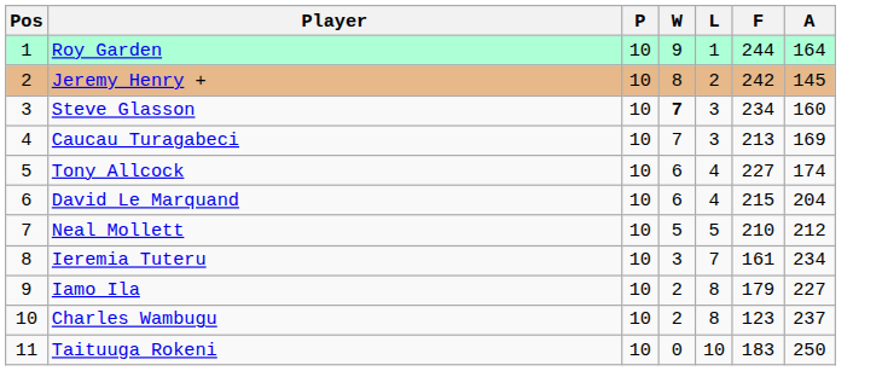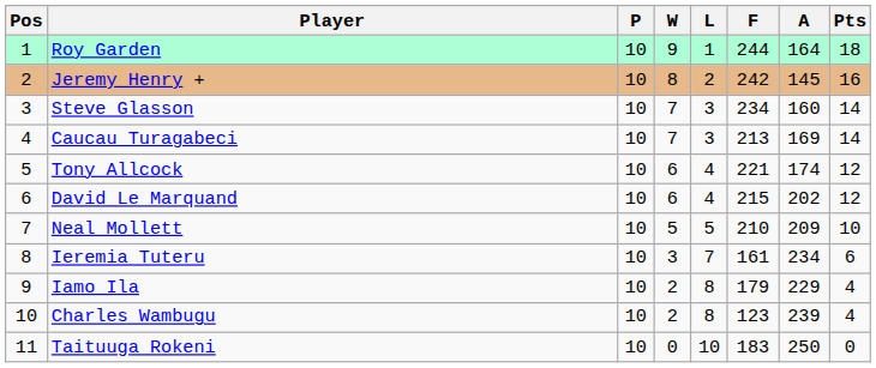 <table class="wikitable" style="font-size: 100%">
 <tr>
 <th width=20>Pos</th>
 <th width=400>Player</th>
 <th width=20>P</th>
 <th width=20>W</th>
 <th width=20>L</th>
 <th width=30>F</th>
 <th width=30>A</th>
+<th width=20>Pts</th>
 </tr>
 <tr align=center style="background: #ADFFD6;">
 <td>1</td>
 <td align="left"> <a href='#'>Roy Garden</a></td>
 <td>10</td>
 <td>9</td>
 <td>1</td>
 <td>244</td>
 <td>164</td>
+<td>18</td>
 </tr>
 <tr align=center style="background: #E6B88A;">
 <td>2</td>
 <td align="left"> <a href='#'>Jeremy Henry</a> +</td>
 <td>10</td>
 <td>8</td>
 <td>2</td>
 <td>242</td>
 <td>145</td>
+<td>16</td>
 </tr>
 <tr align=center>
 <td>3</td>
 <td align="left"> <a href='#'>Steve Glasson</a></td>
 <td>10</td>
-<td><strong>7</strong></td>
+<td>7</td>
 <td>3</td>
 <td>234</td>
 <td>160</td>
+<td>14</td>
 </tr>
 <tr align=center>
 <td>4</td>
 <td align="left"> <a href='#'>Caucau Turagabeci</a></td>
 <td>10</td>
 <td>7</td>
 <td>3</td>
 <td>213</td>
 <td>169</td>
+<td>14</td>
 </tr>
 <tr align=center>
 <td>5</td>
 <td align="left"> <a href='#'>Tony Allcock</a></td>
 <td>10</td>
 <td>6</td>
 <td>4</td>
-<td>227</td>
+<td>221</td>
 <td>174</td>
+<td>12</td>
 </tr>
 <tr align=center>
 <td>6</td>
 <td align="left"> <a href='#'>David Le Marquand</a></td>
 <td>10</td>
 <td>6</td>
 <td>4</td>
 <td>215</td>
-<td>204</td>
+<td>202</td>
+<td>12</td>
 </tr>
 <tr align=center>
 <td>7</td>
 <td align="left"> <a href='#'>Neal Mollett</a></td>
 <td>10</td>
 <td>5</td>
 <td>5</td>
 <td>210</td>
-<td>212</td>
+<td>209</td>
+<td>10</td>
 </tr>
 <tr align=center>
 <td>8</td>
 <td align="left"> <a href='#'>Ieremia Tuteru</a></td>
 <td>10</td>
 <td>3</td>
 <td>7</td>
 <td>161</td>
 <td>234</td>
+<td>6</td>
 </tr>
 <tr align=center>
 <td>9</td>
 <td align="left"> <a href='#'>Iamo Ila</a></td>
 <td>10</td>
 <td>2</td>
 <td>8</td>
 <td>179</td>
-<td>227</td>
+<td>229</td>
+<td>4</td>
 </tr>
 <tr align=center>
 <td>10</td>
 <td align="left"> <a href='#'>Charles Wambugu</a></td>
 <td>10</td>
 <td>2</td>
 <td>8</td>
 <td>123</td>
-<td>237</td>
+<td>239</td>
+<td>4</td>
 </tr>
 <tr align=center>
 <td>11</td>
 <td align="left"> <a href='#'>Taituuga Rokeni</a></td>
 <td>10</td>
 <td>0</td>
 <td>10</td>
 <td>183</td>
 <td>250</td>
+<td>0</td>
 </tr>
 </table>
